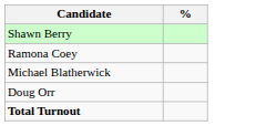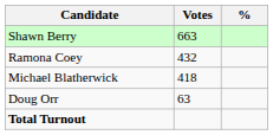 <table class="wikitable">
 <tr>
 <th bgcolor="#DDDDFF" width="200px">Candidate</th>
+<th bgcolor="#DDDDFF" width="50px">Votes</th>
 <th bgcolor="#DDDDFF" width="50px">%</th>
 </tr>
 <tr style="text-align:left; background:#cfc;">
 <td>Shawn Berry</td>
+<td>663</td>
 <td></td>
 </tr>
 <tr>
 <td>Ramona Coey</td>
+<td>432</td>
 <td></td>
 </tr>
 <tr>
 <td>Michael Blatherwick</td>
+<td>418</td>
 <td></td>
 </tr>
 <tr>
 <td>Doug Orr</td>
+<td>63</td>
 <td></td>
 </tr>
 <tr>
 <td><strong>Total Turnout</strong></td>
 <td><strong> </strong></td>
+<td><strong> </strong></td>
 </tr>
 </table>
